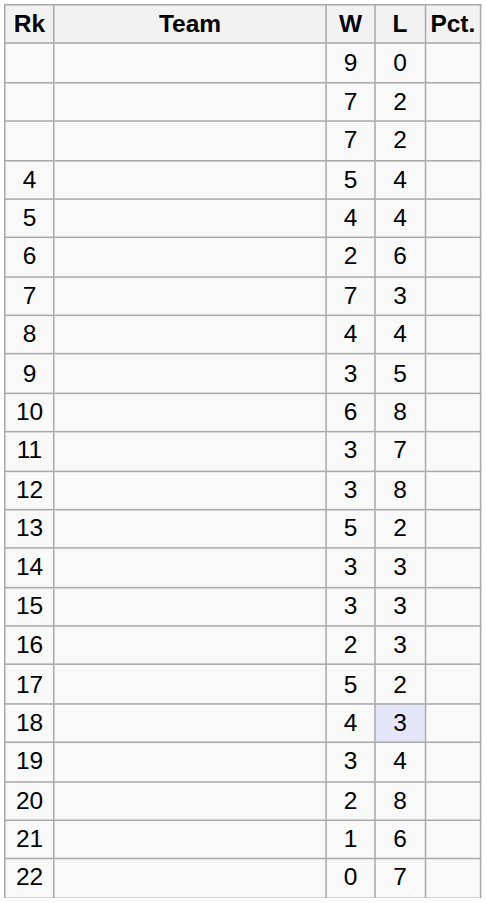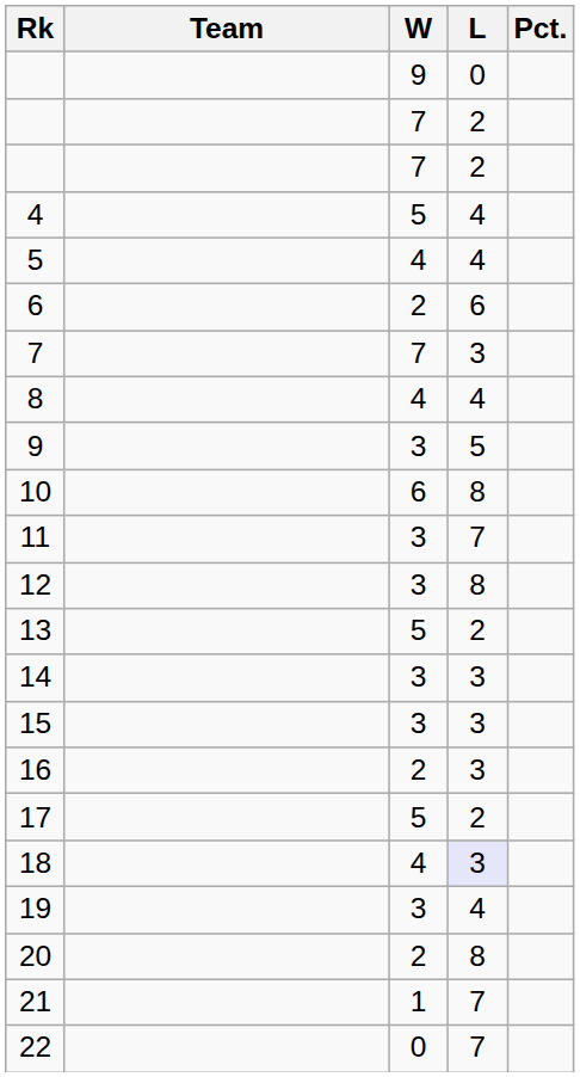 <table class="wikitable" style="text-align: center;">
 <tr>
 <th style="width: 25px;">Rk</th>
 <th style="width: 170px;">Team</th>
 <th style="width: 25px;">W</th>
 <th style="width: 25px;">L</th>
 <th style="width: 25px;">Pct.</th>
 </tr>
 <tr>
 <td></td>
 <td style="text-align: left;"></td>
 <td>9</td>
 <td>0</td>
 <td></td>
 </tr>
 <tr>
 <td></td>
 <td style="text-align: left;"></td>
 <td>7</td>
 <td>2</td>
 <td></td>
 </tr>
 <tr>
 <td></td>
 <td style="text-align: left;"></td>
 <td>7</td>
 <td>2</td>
 <td></td>
 </tr>
 <tr>
 <td>4</td>
 <td style="text-align: left;"></td>
 <td>5</td>
 <td>4</td>
 <td></td>
 </tr>
 <tr>
 <td>5</td>
 <td style="text-align: left;"></td>
 <td>4</td>
 <td>4</td>
 <td></td>
 </tr>
 <tr>
 <td>6</td>
 <td style="text-align: left;"></td>
 <td>2</td>
 <td>6</td>
 <td></td>
 </tr>
 <tr>
 <td>7</td>
 <td style="text-align: left;"></td>
 <td>7</td>
 <td>3</td>
 <td></td>
 </tr>
 <tr>
 <td>8</td>
 <td style="text-align: left;"></td>
 <td>4</td>
 <td>4</td>
 <td></td>
 </tr>
 <tr>
 <td>9</td>
 <td style="text-align: left;"></td>
 <td>3</td>
 <td>5</td>
 <td></td>
 </tr>
 <tr>
 <td>10</td>
 <td style="text-align: left;"></td>
 <td>6</td>
 <td>8</td>
 <td></td>
 </tr>
 <tr>
 <td>11</td>
 <td style="text-align: left;"></td>
 <td>3</td>
 <td>7</td>
 <td></td>
 </tr>
 <tr>
 <td>12</td>
 <td style="text-align: left;"></td>
 <td>3</td>
 <td>8</td>
 <td></td>
 </tr>
 <tr>
 <td>13</td>
 <td style="text-align: left;"></td>
 <td>5</td>
 <td>2</td>
 <td></td>
 </tr>
 <tr>
 <td>14</td>
 <td style="text-align: left;"></td>
 <td>3</td>
 <td>3</td>
 <td></td>
 </tr>
 <tr>
 <td>15</td>
 <td style="text-align: left;"></td>
 <td>3</td>
 <td>3</td>
 <td></td>
 </tr>
 <tr>
 <td>16</td>
 <td style="text-align: left;"></td>
 <td>2</td>
 <td>3</td>
 <td></td>
 </tr>
 <tr>
 <td>17</td>
 <td style="text-align: left;"></td>
 <td>5</td>
 <td>2</td>
 <td></td>
 </tr>
 <tr>
 <td>18</td>
 <td style="text-align: left;"></td>
 <td>4</td>
 <td style="background: lavender;">3</td>
 <td></td>
 </tr>
 <tr>
 <td>19</td>
 <td style="text-align: left;"></td>
 <td>3</td>
 <td>4</td>
 <td></td>
 </tr>
 <tr>
 <td>20</td>
 <td style="text-align: left;"></td>
 <td>2</td>
 <td>8</td>
 <td></td>
 </tr>
 <tr>
 <td>21</td>
 <td style="text-align: left;"></td>
 <td>1</td>
-<td>6</td>
+<td>7</td>
 <td></td>
 </tr>
 <tr>
 <td>22</td>
 <td style="text-align: left;"></td>
 <td>0</td>
 <td>7</td>
 <td></td>
 </tr>
 </table>
